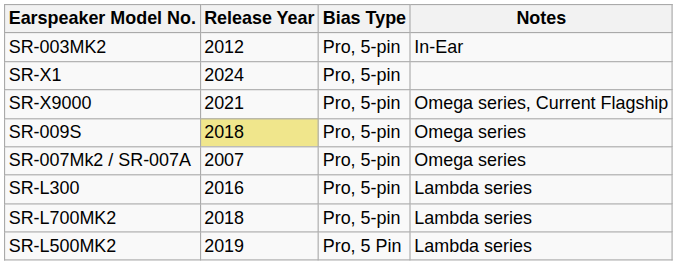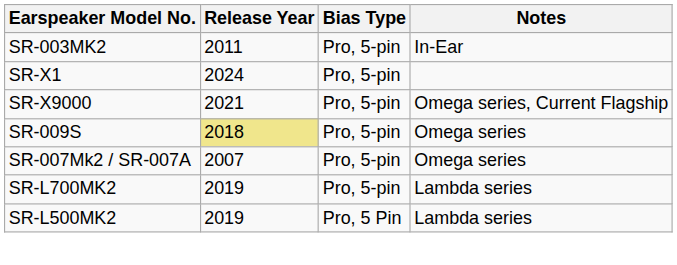 <table class="wikitable">
 <tr>
 <th>Earspeaker Model No.</th>
 <th>Release Year</th>
 <th>Bias Type</th>
 <th>Notes</th>
 </tr>
 <tr>
 <td>SR-003MK2</td>
-<td>2012</td>
+<td>2011</td>
 <td>Pro, 5-pin</td>
 <td>In-Ear</td>
 </tr>
 <tr>
 <td>SR-X1</td>
 <td>2024</td>
 <td>Pro, 5-pin</td>
 <td></td>
 </tr>
 <tr>
 <td>SR-X9000</td>
 <td>2021</td>
 <td>Pro, 5-pin</td>
 <td>Omega series, Current Flagship</td>
 </tr>
 <tr>
 <td>SR-009S</td>
 <td style="background: khaki;">2018</td>
 <td>Pro, 5-pin</td>
 <td>Omega series</td>
 </tr>
 <tr>
 <td>SR-007Mk2 / SR-007A</td>
 <td>2007</td>
 <td>Pro, 5-pin</td>
 <td>Omega series</td>
 </tr>
 <tr>
-<td>SR-L300</td>
-<td>2016</td>
-<td>Pro, 5-pin</td>
-<td>Lambda series</td>
-</tr>
-<tr>
 <td>SR-L700MK2</td>
-<td>2018</td>
+<td>2019</td>
 <td>Pro, 5-pin</td>
 <td>Lambda series</td>
 </tr>
 <tr>
 <td>SR-L500MK2</td>
 <td>2019</td>
 <td>Pro, 5 Pin</td>
 <td>Lambda series</td>
 </tr>
 </table>
